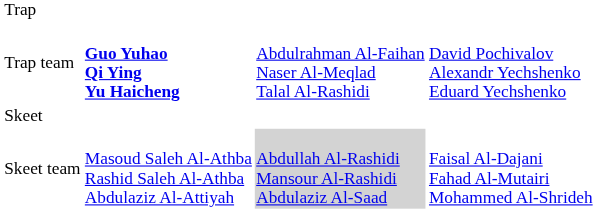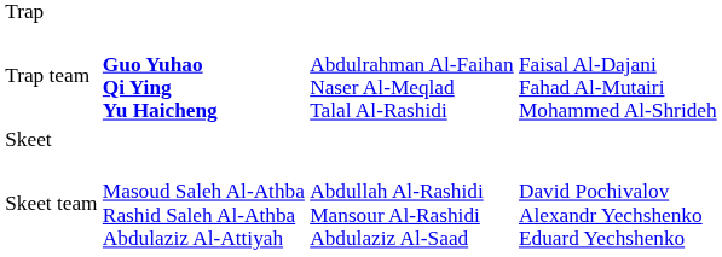 <table>
 <tr>
 <td>Trap</td>
 <td></td>
 <td></td>
 <td></td>
 </tr>
 <tr>
 <td>Trap team</td>
 <td><strong><br><a href='#'>Guo Yuhao</a><br><a href='#'>Qi Ying</a><br><a href='#'>Yu Haicheng</a></strong></td>
 <td><br><a href='#'>Abdulrahman Al-Faihan</a><br><a href='#'>Naser Al-Meqlad</a><br><a href='#'>Talal Al-Rashidi</a></td>
-<td><br><a href='#'>David Pochivalov</a><br><a href='#'>Alexandr Yechshenko</a><br><a href='#'>Eduard Yechshenko</a></td>
+<td><br><a href='#'>Faisal Al-Dajani</a><br><a href='#'>Fahad Al-Mutairi</a><br><a href='#'>Mohammed Al-Shrideh</a></td>
 </tr>
 <tr>
 <td>Skeet</td>
 <td></td>
 <td></td>
 <td></td>
 </tr>
 <tr>
 <td>Skeet team</td>
 <td><br><a href='#'>Masoud Saleh Al-Athba</a><br><a href='#'>Rashid Saleh Al-Athba</a><br><a href='#'>Abdulaziz Al-Attiyah</a></td>
-<td style="background: lightgrey;"><br><a href='#'>Abdullah Al-Rashidi</a><br><a href='#'>Mansour Al-Rashidi</a><br><a href='#'>Abdulaziz Al-Saad</a></td>
-<td><br><a href='#'>Faisal Al-Dajani</a><br><a href='#'>Fahad Al-Mutairi</a><br><a href='#'>Mohammed Al-Shrideh</a></td>
+<td><br><a href='#'>Abdullah Al-Rashidi</a><br><a href='#'>Mansour Al-Rashidi</a><br><a href='#'>Abdulaziz Al-Saad</a></td>
+<td><br><a href='#'>David Pochivalov</a><br><a href='#'>Alexandr Yechshenko</a><br><a href='#'>Eduard Yechshenko</a></td>
 </tr>
 </table>
